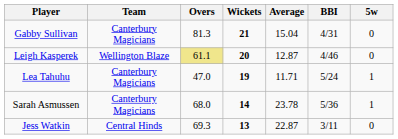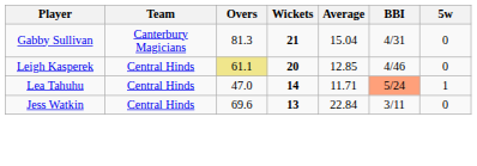 <table class="wikitable" style="text-align:center">
 <tr>
 <th width=125>Player</th>
 <th width=140>Team</th>
 <th width=60>Overs</th>
 <th width=60>Wickets</th>
 <th width=60>Average</th>
 <th width=60>BBI</th>
 <th width=60>5w</th>
 </tr>
 <tr>
 <td><a href='#'>Gabby Sullivan</a></td>
 <td><a href='#'>Canterbury Magicians</a></td>
 <td>81.3</td>
 <td><strong>21</strong></td>
 <td>15.04</td>
 <td>4/31</td>
 <td>0</td>
 </tr>
 <tr>
 <td><a href='#'>Leigh Kasperek</a></td>
-<td><a href='#'>Wellington Blaze</a></td>
+<td><a href='#'>Central Hinds</a></td>
 <td style="background: khaki;">61.1</td>
 <td><strong>20</strong></td>
-<td>12.87</td>
+<td>12.85</td>
 <td>4/46</td>
 <td>0</td>
 </tr>
 <tr>
 <td><a href='#'>Lea Tahuhu</a></td>
-<td><a href='#'>Canterbury Magicians</a></td>
+<td><a href='#'>Central Hinds</a></td>
 <td>47.0</td>
-<td><strong>19</strong></td>
+<td><strong>14</strong></td>
 <td>11.71</td>
-<td>5/24</td>
-<td>1</td>
-</tr>
-<tr>
-<td>Sarah Asmussen</td>
-<td><a href='#'>Canterbury Magicians</a></td>
-<td>68.0</td>
-<td><strong>14</strong></td>
-<td>23.78</td>
-<td>5/36</td>
+<td style="background: lightsalmon;">5/24</td>
 <td>1</td>
 </tr>
 <tr>
 <td><a href='#'>Jess Watkin</a></td>
 <td><a href='#'>Central Hinds</a></td>
-<td>69.3</td>
+<td>69.6</td>
 <td><strong>13</strong></td>
-<td>22.87</td>
+<td>22.84</td>
 <td>3/11</td>
 <td>0</td>
 </tr>
 </table>
